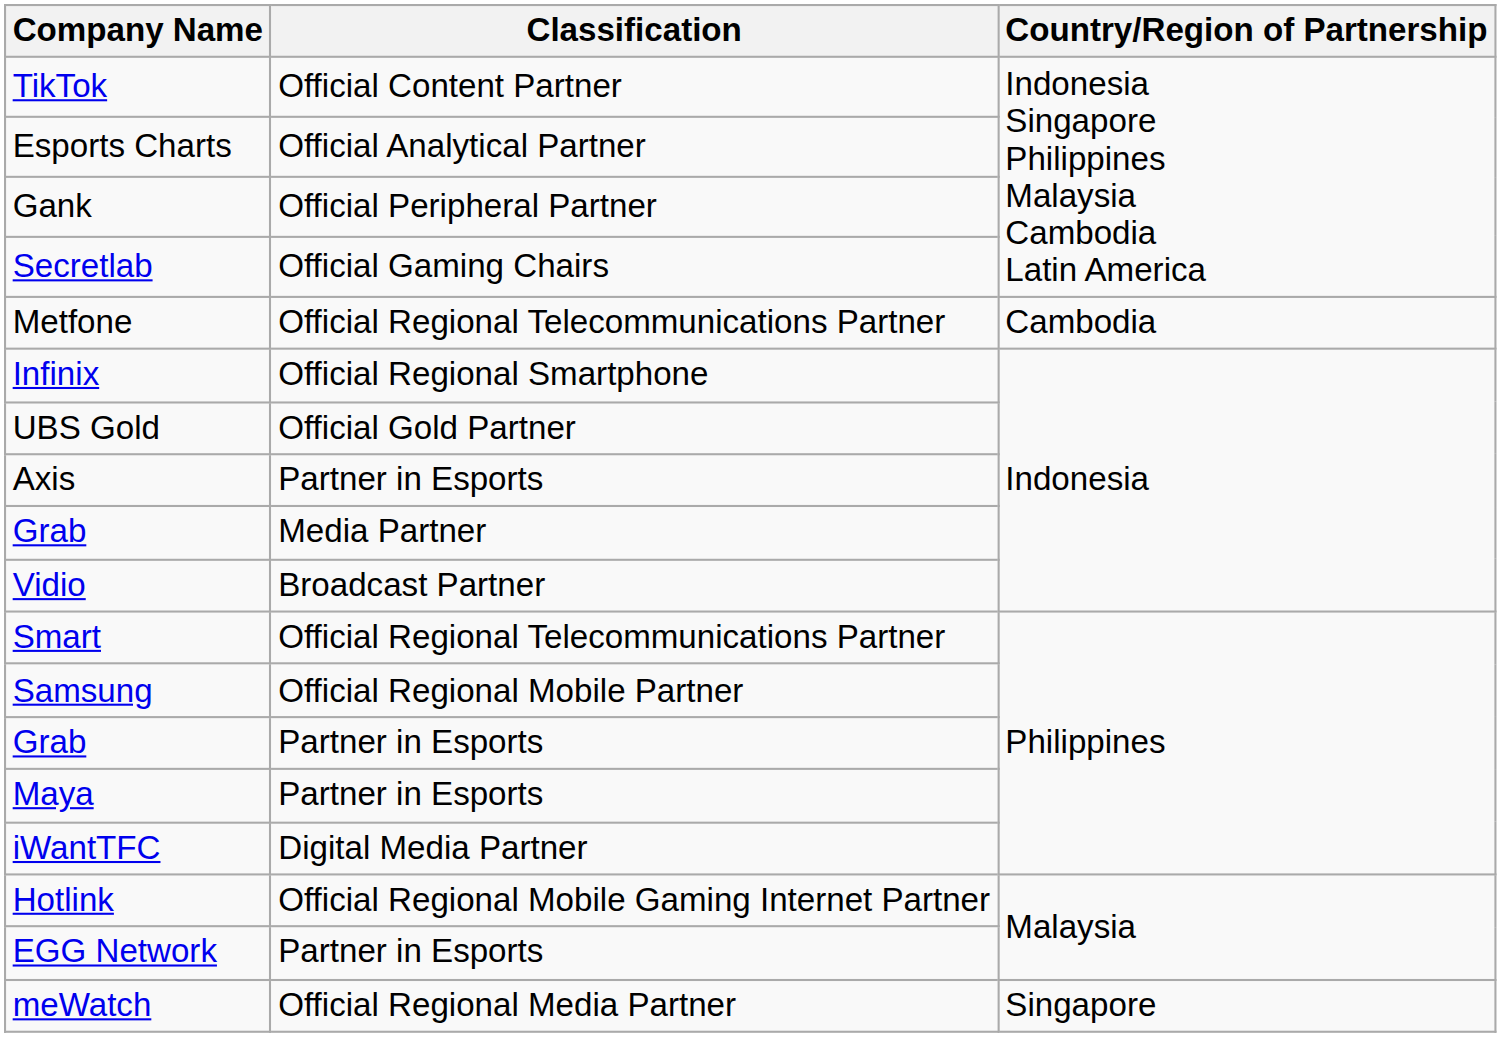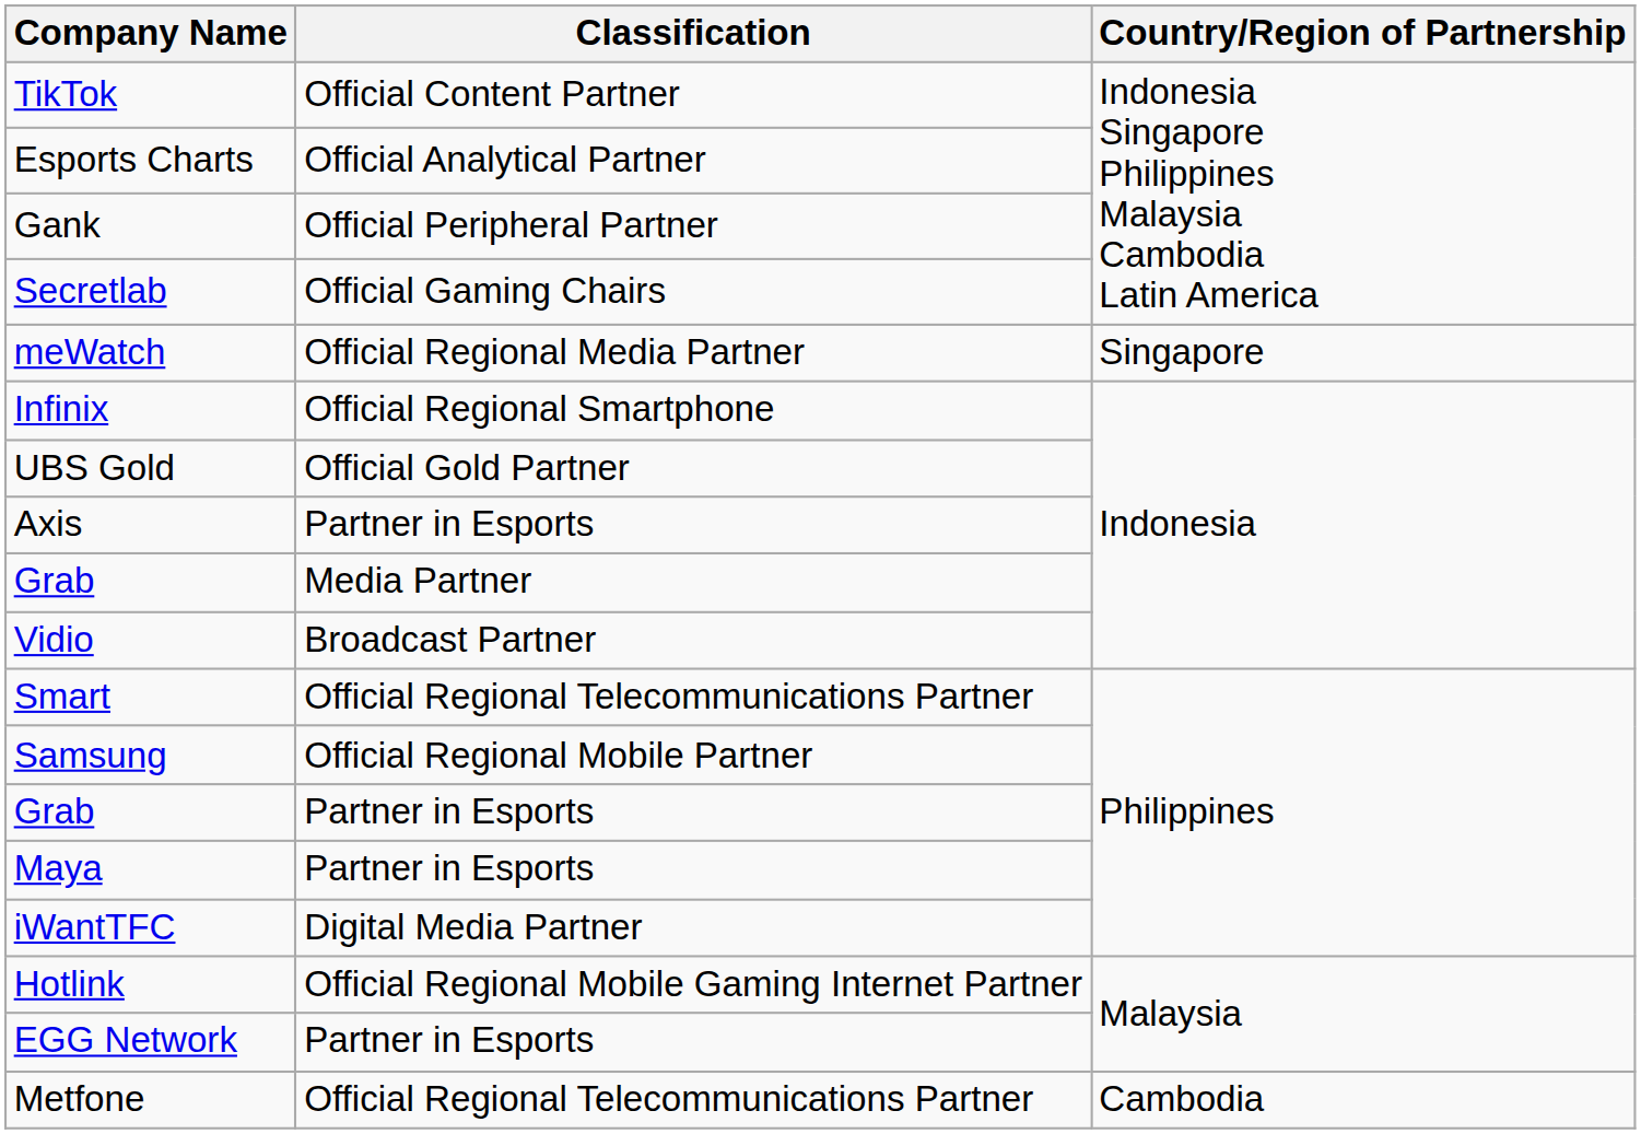 <table class="wikitable">
 <tr>
 <th>Company Name</th>
 <th>Classification</th>
 <th>Country/Region of Partnership</th>
 </tr>
 <tr>
 <td><a href='#'>TikTok</a></td>
 <td>Official Content Partner</td>
 <td rowspan="4">Indonesia<br>Singapore<br>Philippines<br>Malaysia<br>Cambodia<br>Latin America</td>
 </tr>
 <tr>
 <td>Esports Charts</td>
 <td>Official Analytical Partner</td>
 </tr>
 <tr>
 <td>Gank</td>
 <td>Official Peripheral Partner</td>
 </tr>
 <tr>
 <td><a href='#'>Secretlab</a></td>
 <td>Official Gaming Chairs</td>
 </tr>
 <tr>
-<td>Metfone</td>
-<td>Official Regional Telecommunications Partner</td>
-<td>Cambodia</td>
+<td><a href='#'>meWatch</a></td>
+<td>Official Regional Media Partner</td>
+<td>Singapore</td>
 </tr>
 <tr>
 <td><a href='#'>Infinix</a></td>
 <td>Official Regional Smartphone</td>
 <td rowspan="5">Indonesia</td>
 </tr>
 <tr>
 <td>UBS Gold</td>
 <td>Official Gold Partner</td>
 </tr>
 <tr>
 <td>Axis</td>
 <td>Partner in Esports</td>
 </tr>
 <tr>
 <td><a href='#'>Grab</a></td>
 <td>Media Partner</td>
 </tr>
 <tr>
 <td><a href='#'>Vidio</a></td>
 <td>Broadcast Partner</td>
 </tr>
 <tr>
 <td><a href='#'>Smart</a></td>
 <td>Official Regional Telecommunications Partner</td>
 <td rowspan="5">Philippines</td>
 </tr>
 <tr>
 <td><a href='#'>Samsung</a></td>
 <td>Official Regional Mobile Partner</td>
 </tr>
 <tr>
 <td><a href='#'>Grab</a></td>
 <td>Partner in Esports</td>
 </tr>
 <tr>
 <td><a href='#'>Maya</a></td>
 <td>Partner in Esports</td>
 </tr>
 <tr>
 <td><a href='#'>iWantTFC</a></td>
 <td>Digital Media Partner</td>
 </tr>
 <tr>
 <td><a href='#'>Hotlink</a></td>
 <td>Official Regional Mobile Gaming Internet Partner</td>
 <td rowspan="2">Malaysia</td>
 </tr>
 <tr>
 <td><a href='#'>EGG Network</a></td>
 <td>Partner in Esports</td>
 </tr>
 <tr>
-<td><a href='#'>meWatch</a></td>
-<td>Official Regional Media Partner</td>
-<td>Singapore</td>
+<td>Metfone</td>
+<td>Official Regional Telecommunications Partner</td>
+<td>Cambodia</td>
 </tr>
 </table>
